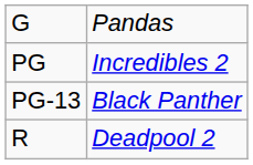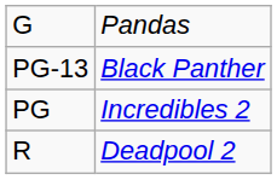 <table class="wikitable sortable" style="margin:auto; margin:auto;">
 <tr>
 <td>G</td>
 <td><em>Pandas</em></td>
 </tr>
 <tr>
+<td>PG-13</td>
+<td><em><a href='#'>Black Panther</a></em></td>
+</tr>
+<tr>
 <td>PG</td>
 <td><em><a href='#'>Incredibles 2</a></em></td>
-</tr>
-<tr>
-<td>PG-13</td>
-<td><em><a href='#'>Black Panther</a></em></td>
 </tr>
 <tr>
 <td>R</td>
 <td><em><a href='#'>Deadpool 2</a></em></td>
 </tr>
 </table>
